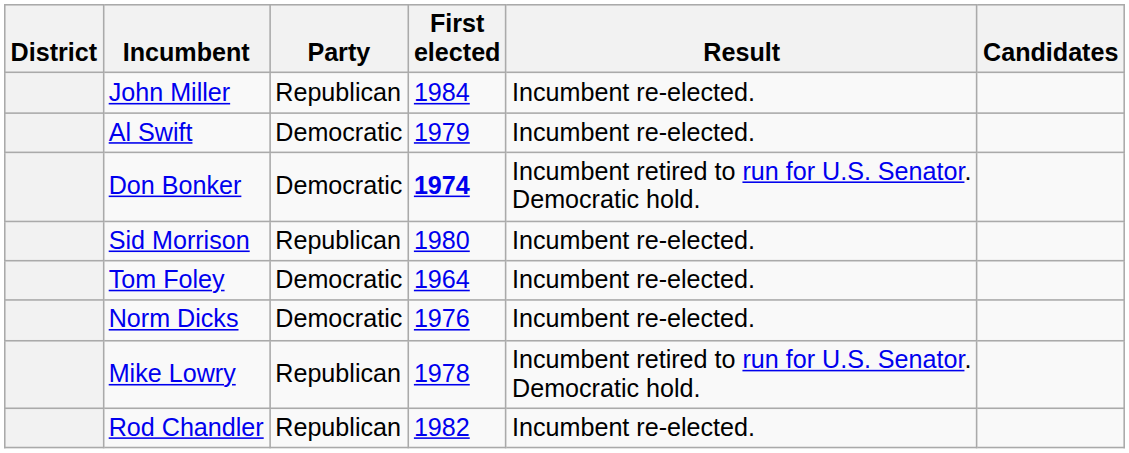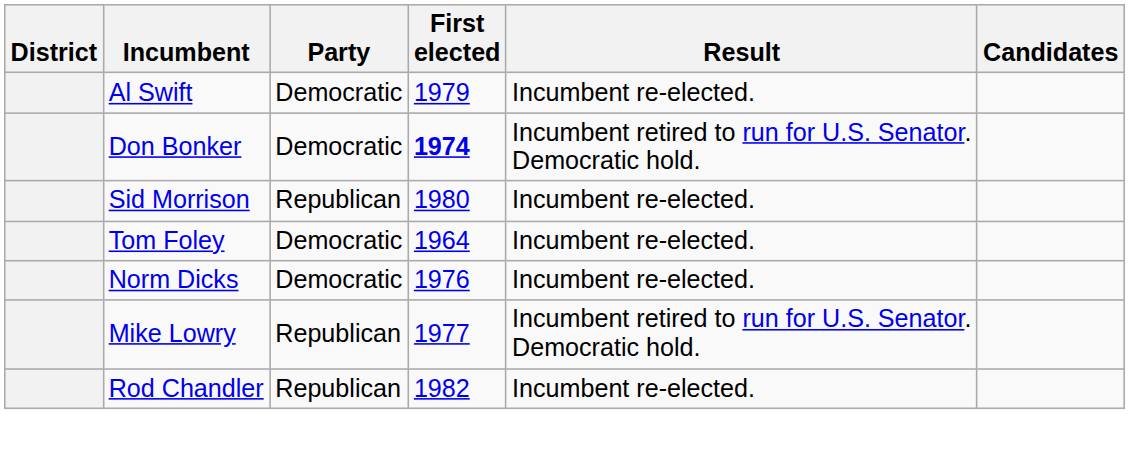 <table class=wikitable>
 <tr valign=bottom>
 <th>District</th>
 <th>Incumbent</th>
 <th>Party</th>
 <th>First<br>elected</th>
 <th>Result</th>
 <th>Candidates</th>
-</tr>
-<tr>
-<th></th>
-<td><a href='#'>John Miller</a></td>
-<td>Republican</td>
-<td><a href='#'>1984</a></td>
-<td>Incumbent re-elected.</td>
-<td nowrap></td>
 </tr>
 <tr>
 <th></th>
 <td><a href='#'>Al Swift</a></td>
 <td>Democratic</td>
 <td><a href='#'>1979</a></td>
 <td>Incumbent re-elected.</td>
 <td nowrap></td>
 </tr>
 <tr>
 <th></th>
 <td><a href='#'>Don Bonker</a></td>
 <td>Democratic</td>
 <td><strong><a href='#'>1974</a></strong></td>
 <td>Incumbent retired to <a href='#'>run for U.S. Senator</a>.<br>Democratic hold.</td>
 <td nowrap></td>
 </tr>
 <tr>
 <th></th>
 <td><a href='#'>Sid Morrison</a></td>
 <td>Republican</td>
 <td><a href='#'>1980</a></td>
 <td>Incumbent re-elected.</td>
 <td nowrap></td>
 </tr>
 <tr>
 <th></th>
 <td><a href='#'>Tom Foley</a></td>
 <td>Democratic</td>
 <td><a href='#'>1964</a></td>
 <td>Incumbent re-elected.</td>
 <td nowrap></td>
 </tr>
 <tr>
 <th></th>
 <td><a href='#'>Norm Dicks</a></td>
 <td>Democratic</td>
 <td><a href='#'>1976</a></td>
 <td>Incumbent re-elected.</td>
 <td nowrap></td>
 </tr>
 <tr>
 <th></th>
 <td><a href='#'>Mike Lowry</a></td>
 <td>Republican</td>
-<td><a href='#'>1978</a></td>
+<td><a href='#'>1977</a></td>
 <td>Incumbent retired to <a href='#'>run for U.S. Senator</a>.<br>Democratic hold.</td>
 <td nowrap></td>
 </tr>
 <tr>
 <th></th>
 <td><a href='#'>Rod Chandler</a></td>
 <td>Republican</td>
 <td><a href='#'>1982</a></td>
 <td>Incumbent re-elected.</td>
 <td nowrap></td>
 </tr>
 </table>
